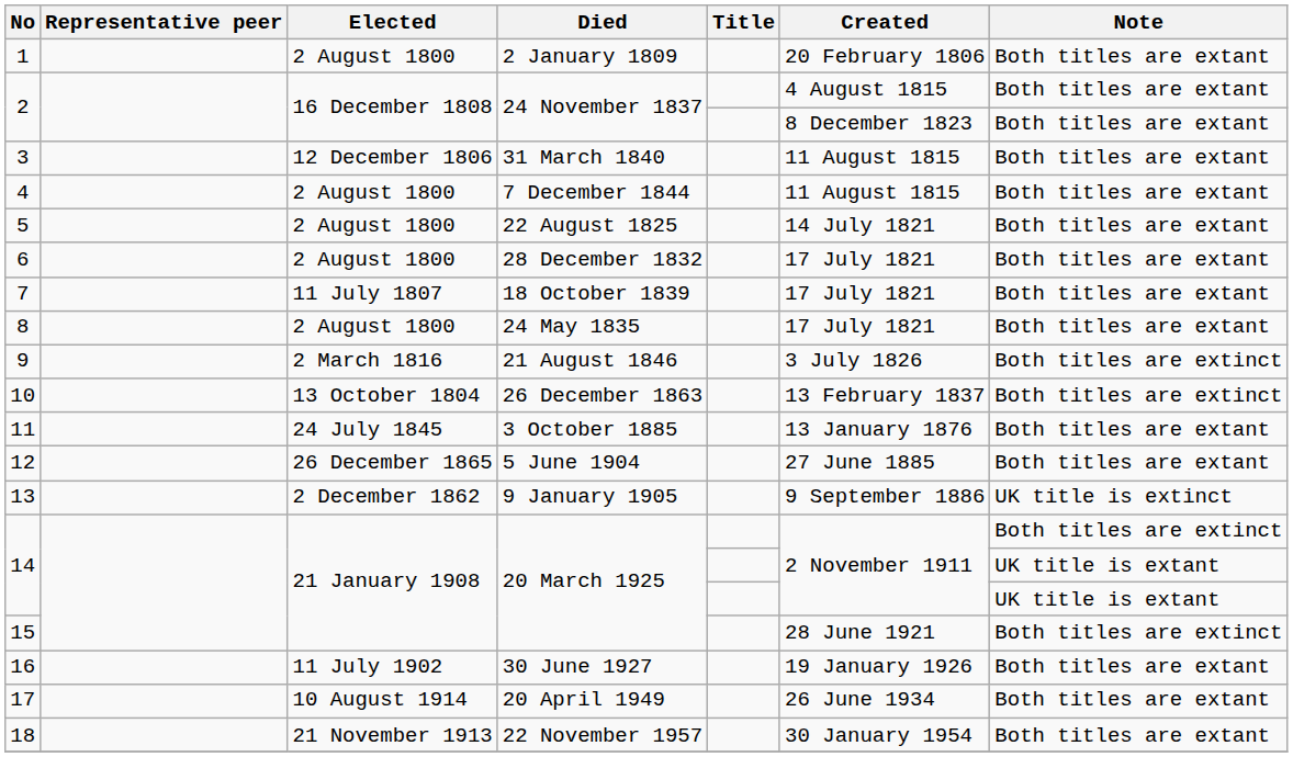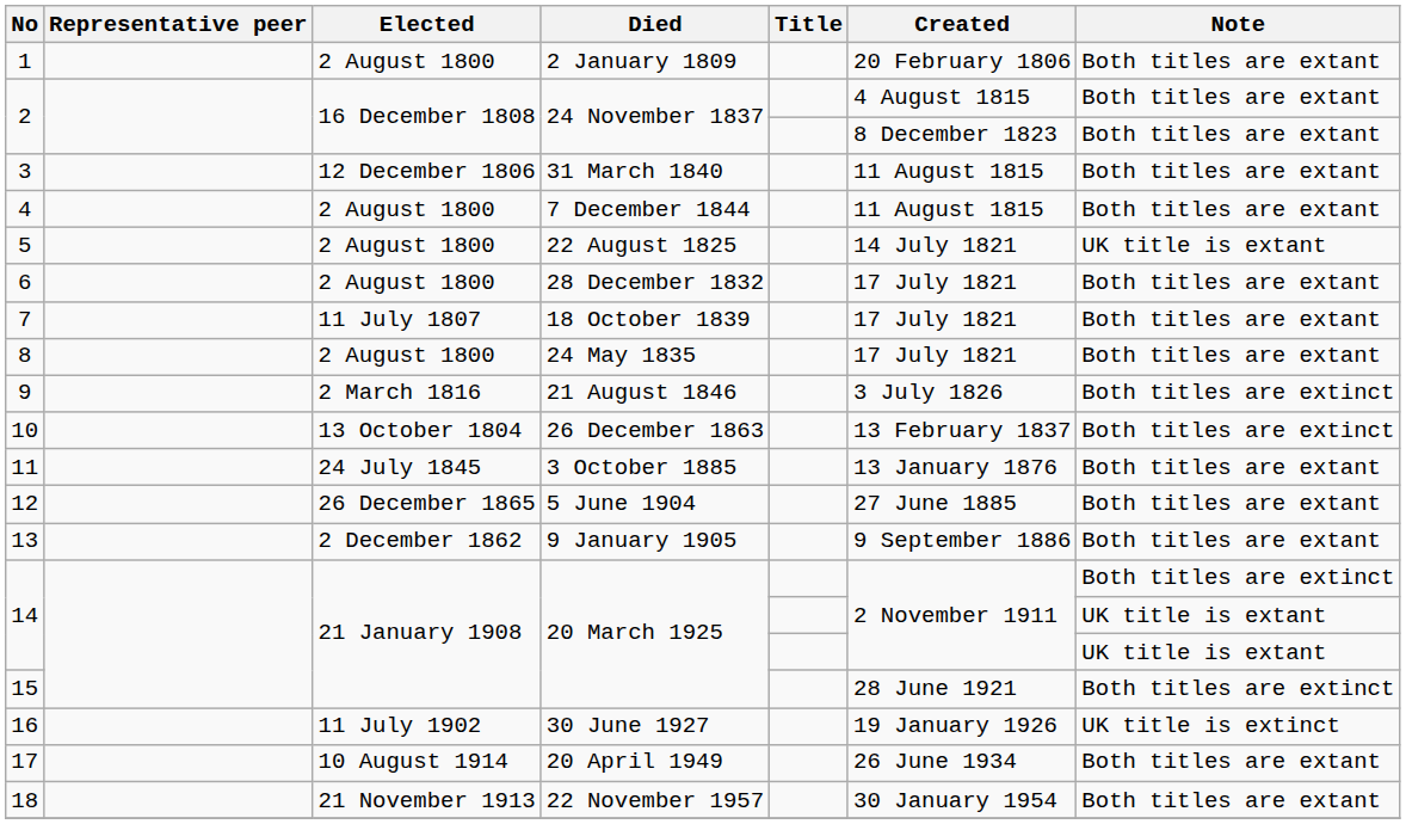 <table class="wikitable sortable">
 <tr>
 <th scope=col>No</th>
 <th scope=col> Representative peer</th>
 <th scope=col>Elected</th>
 <th scope=col>Died</th>
 <th scope=col> Title</th>
 <th scope=col>Created</th>
 <th scope=col>Note</th>
 </tr>
 <tr>
 <td align=center>1</td>
 <td></td>
 <td>2 August 1800</td>
 <td>2 January 1809</td>
 <td></td>
 <td>20 February 1806</td>
 <td>Both titles are extant</td>
 </tr>
 <tr>
 <td rowspan=2 align=center>2</td>
 <td rowspan=2></td>
 <td rowspan=2>16 December 1808</td>
 <td rowspan=2>24 November 1837</td>
 <td></td>
 <td>4 August 1815</td>
 <td>Both titles are extant</td>
 </tr>
 <tr>
 <td></td>
 <td>8 December 1823</td>
 <td>Both titles are extant</td>
 </tr>
 <tr>
 <td align=center>3</td>
 <td></td>
 <td>12 December 1806</td>
 <td>31 March 1840</td>
 <td></td>
 <td>11 August 1815</td>
 <td>Both titles are extant</td>
 </tr>
 <tr>
 <td align=center>4</td>
 <td></td>
 <td>2 August 1800</td>
 <td>7 December 1844</td>
 <td></td>
 <td>11 August 1815</td>
 <td>Both titles are extant</td>
 </tr>
 <tr>
 <td align=center>5</td>
 <td></td>
 <td>2 August 1800</td>
 <td>22 August 1825</td>
 <td></td>
 <td>14 July 1821</td>
-<td>Both titles are extant</td>
+<td>UK title is extant</td>
 </tr>
 <tr>
 <td align=center>6</td>
 <td></td>
 <td>2 August 1800</td>
 <td>28 December 1832</td>
 <td></td>
 <td>17 July 1821</td>
 <td>Both titles are extant</td>
 </tr>
 <tr>
 <td align=center>7</td>
 <td></td>
 <td>11 July 1807</td>
 <td>18 October 1839</td>
 <td></td>
 <td>17 July 1821</td>
 <td>Both titles are extant</td>
 </tr>
 <tr>
 <td align=center>8</td>
 <td></td>
 <td>2 August 1800</td>
 <td>24 May 1835</td>
 <td></td>
 <td>17 July 1821</td>
 <td>Both titles are extant</td>
 </tr>
 <tr>
 <td align=center>9</td>
 <td></td>
 <td>2 March 1816</td>
 <td>21 August 1846</td>
 <td></td>
 <td>3 July 1826</td>
 <td>Both titles are extinct</td>
 </tr>
 <tr>
 <td align=center>10</td>
 <td></td>
 <td>13 October 1804</td>
 <td>26 December 1863</td>
 <td></td>
 <td>13 February 1837</td>
 <td>Both titles are extinct</td>
 </tr>
 <tr>
 <td align=center>11</td>
 <td></td>
 <td>24 July 1845</td>
 <td>3 October 1885</td>
 <td></td>
 <td>13 January 1876</td>
 <td>Both titles are extant</td>
 </tr>
 <tr>
 <td align=center>12</td>
 <td></td>
 <td>26 December 1865</td>
 <td>5 June 1904</td>
 <td></td>
 <td>27 June 1885</td>
 <td>Both titles are extant</td>
 </tr>
 <tr>
 <td align=center>13</td>
 <td></td>
 <td>2 December 1862</td>
 <td>9 January 1905</td>
 <td></td>
 <td>9 September 1886</td>
-<td>UK title is extinct</td>
+<td>Both titles are extant</td>
 </tr>
 <tr>
 <td rowspan=3 align=center>14</td>
 <td rowspan=4> </td>
 <td rowspan=4>21 January 1908</td>
 <td rowspan=4>20 March 1925</td>
 <td></td>
 <td rowspan=3>2 November 1911</td>
 <td>Both titles are extinct</td>
 </tr>
 <tr>
 <td></td>
 <td>UK title is extant</td>
 </tr>
 <tr>
 <td></td>
 <td>UK title is extant</td>
 </tr>
 <tr>
 <td align=center>15</td>
 <td></td>
 <td>28 June 1921</td>
 <td>Both titles are extinct</td>
 </tr>
 <tr>
 <td align=center>16</td>
 <td></td>
 <td>11 July 1902</td>
 <td>30 June 1927</td>
 <td></td>
 <td>19 January 1926</td>
-<td>Both titles are extant</td>
+<td>UK title is extinct</td>
 </tr>
 <tr>
 <td align=center>17</td>
 <td></td>
 <td>10 August 1914</td>
 <td>20 April 1949</td>
 <td></td>
 <td>26 June 1934</td>
 <td>Both titles are extant</td>
 </tr>
 <tr>
 <td align=center>18</td>
 <td></td>
 <td>21 November 1913</td>
 <td>22 November 1957</td>
 <td></td>
 <td>30 January 1954</td>
 <td>Both titles are extant</td>
 </tr>
 <tr>
 </tr>
 </table>
